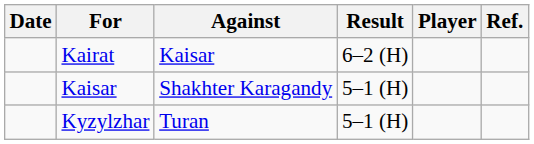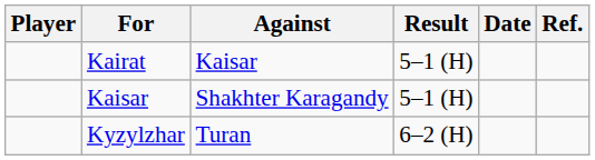 <table class="wikitable">
 <tr>
-<th>Date</th>
+<th>Player</th>
 <th>For</th>
 <th>Against</th>
 <th>Result</th>
-<th>Player</th>
+<th>Date</th>
 <th>Ref.</th>
 </tr>
 <tr>
-<td></td>
+<td> </td>
 <td><a href='#'>Kairat</a></td>
 <td><a href='#'>Kaisar</a></td>
-<td>6–2 (H)</td>
-<td> </td>
+<td>5–1 (H)</td>
+<td></td>
 <td></td>
 </tr>
 <tr>
-<td></td>
+<td> </td>
 <td><a href='#'>Kaisar</a></td>
 <td><a href='#'>Shakhter Karagandy</a></td>
 <td>5–1 (H)</td>
-<td> </td>
+<td></td>
 <td></td>
 </tr>
 <tr>
-<td></td>
+<td> </td>
 <td><a href='#'>Kyzylzhar</a></td>
 <td><a href='#'>Turan</a></td>
-<td>5–1 (H)</td>
-<td> </td>
+<td>6–2 (H)</td>
+<td></td>
 <td></td>
 </tr>
 </table>
